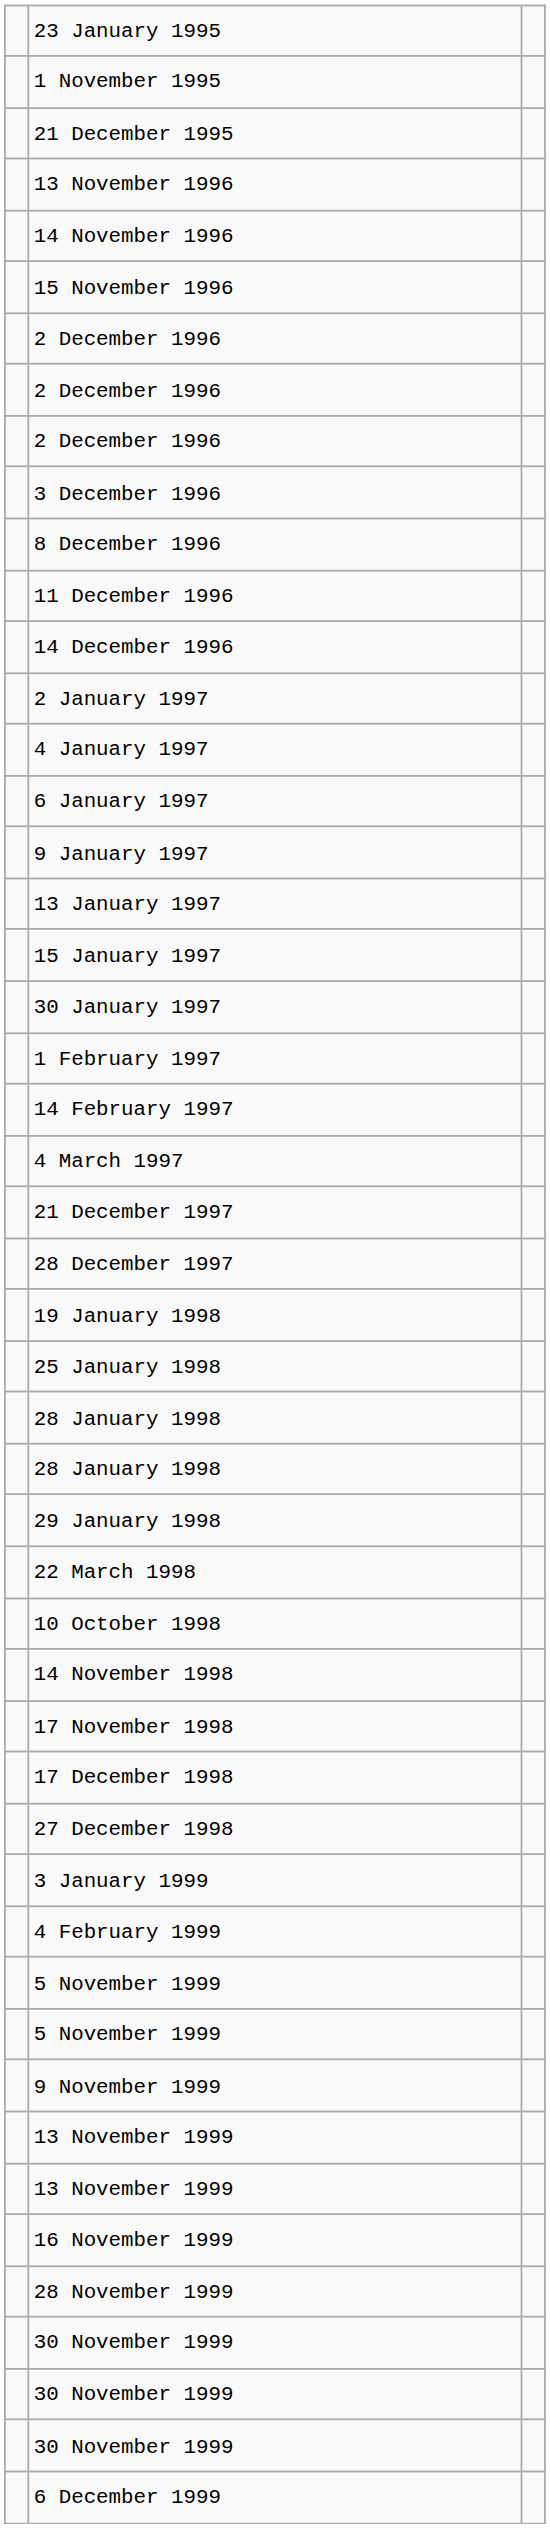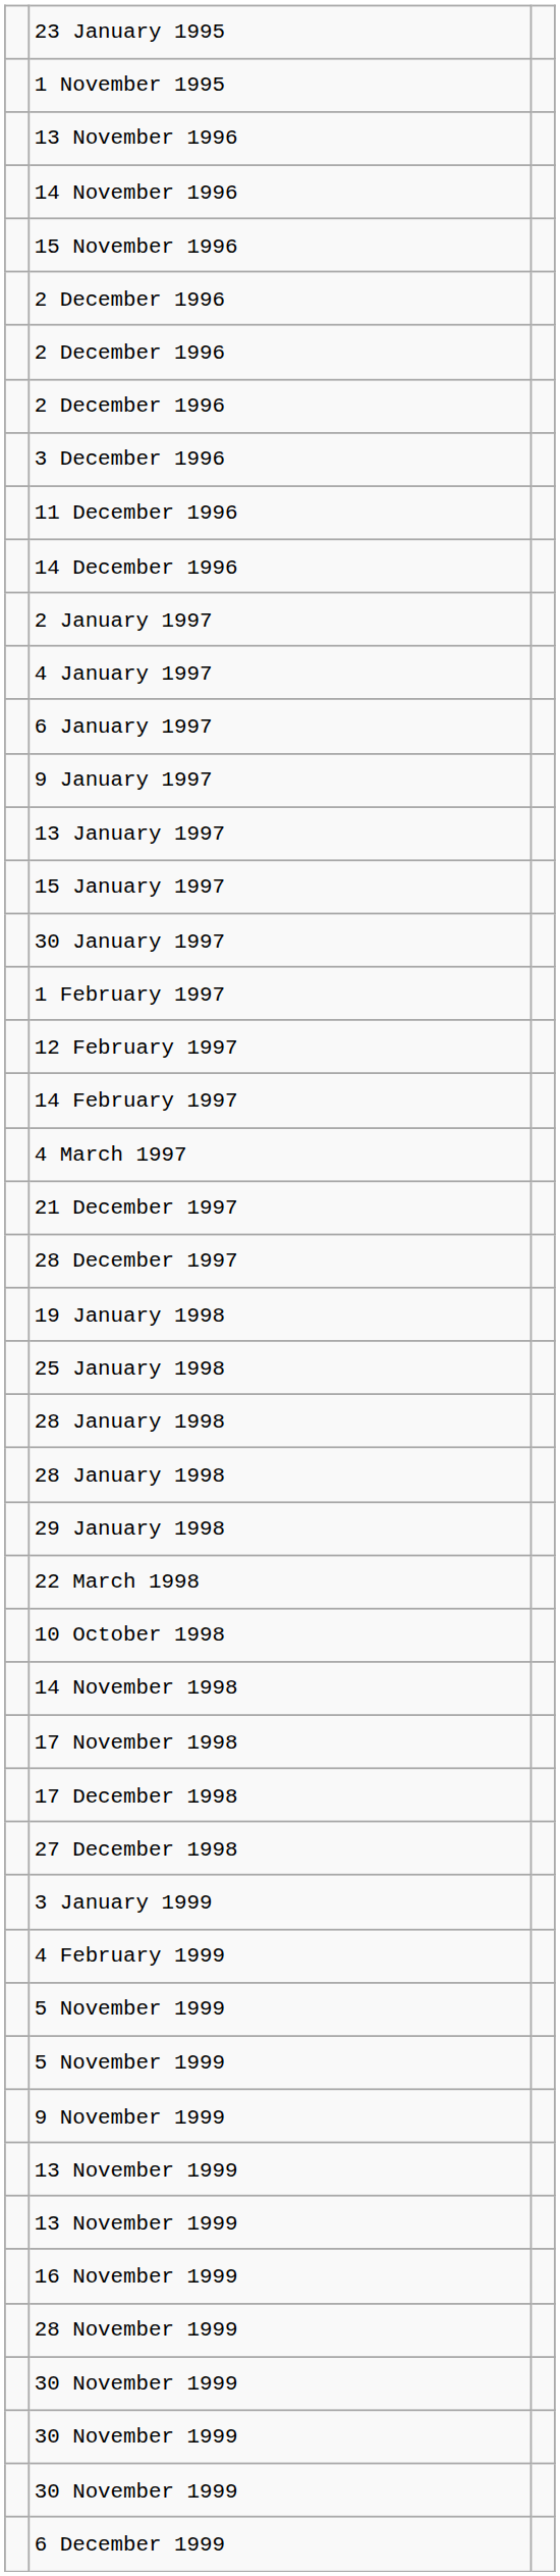 <table class="wikitable" style="font-size: 89%; float: left; width: 26em; margin-right: 1em; height: 1400px">
 <tr>
 <td></td>
 <td>23 January 1995</td>
 <td></td>
 </tr>
 <tr>
 <td></td>
 <td>1 November 1995</td>
-<td></td>
-</tr>
-<tr>
-<td></td>
-<td>21 December 1995</td>
 <td></td>
 </tr>
 <tr>
 <td></td>
 <td>13 November 1996</td>
 <td></td>
 </tr>
 <tr>
 <td></td>
 <td>14 November 1996</td>
 <td></td>
 </tr>
 <tr>
 <td></td>
 <td>15 November 1996</td>
 <td></td>
 </tr>
 <tr>
 <td></td>
 <td>2 December 1996</td>
 <td></td>
 </tr>
 <tr>
 <td></td>
 <td>2 December 1996</td>
 <td></td>
 </tr>
 <tr>
 <td></td>
 <td>2 December 1996</td>
 <td></td>
 </tr>
 <tr>
 <td></td>
 <td>3 December 1996</td>
-<td></td>
-</tr>
-<tr>
-<td></td>
-<td>8 December 1996</td>
 <td></td>
 </tr>
 <tr>
 <td></td>
 <td>11 December 1996</td>
 <td></td>
 </tr>
 <tr>
 <td></td>
 <td>14 December 1996</td>
 <td></td>
 </tr>
 <tr>
 <td></td>
 <td>2 January 1997</td>
 <td></td>
 </tr>
 <tr>
 <td></td>
 <td>4 January 1997</td>
 <td></td>
 </tr>
 <tr>
 <td></td>
 <td>6 January 1997</td>
 <td></td>
 </tr>
 <tr>
 <td></td>
 <td>9 January 1997</td>
 <td></td>
 </tr>
 <tr>
 <td></td>
 <td>13 January 1997</td>
 <td></td>
 </tr>
 <tr>
 <td></td>
 <td>15 January 1997</td>
 <td></td>
 </tr>
 <tr>
 <td></td>
 <td>30 January 1997</td>
 <td></td>
 </tr>
 <tr>
 <td></td>
 <td>1 February 1997</td>
+<td></td>
+</tr>
+<tr>
+<td></td>
+<td>12 February 1997</td>
 <td></td>
 </tr>
 <tr>
 <td></td>
 <td>14 February 1997</td>
 <td></td>
 </tr>
 <tr>
 <td></td>
 <td>4 March 1997</td>
 <td></td>
 </tr>
 <tr>
 <td></td>
 <td>21 December 1997</td>
 <td></td>
 </tr>
 <tr>
 <td></td>
 <td>28 December 1997</td>
 <td></td>
 </tr>
 <tr>
 <td></td>
 <td>19 January 1998</td>
 <td></td>
 </tr>
 <tr>
 <td></td>
 <td>25 January 1998</td>
 <td></td>
 </tr>
 <tr>
 <td></td>
 <td>28 January 1998</td>
 <td></td>
 </tr>
 <tr>
 <td></td>
 <td>28 January 1998</td>
 <td></td>
 </tr>
 <tr>
 <td></td>
 <td>29 January 1998</td>
 <td></td>
 </tr>
 <tr>
 <td></td>
 <td>22 March 1998</td>
 <td></td>
 </tr>
 <tr>
 <td></td>
 <td>10 October 1998</td>
 <td></td>
 </tr>
 <tr>
 <td></td>
 <td>14 November 1998</td>
 <td></td>
 </tr>
 <tr>
 <td></td>
 <td>17 November 1998</td>
 <td></td>
 </tr>
 <tr>
 <td></td>
 <td>17 December 1998</td>
 <td></td>
 </tr>
 <tr>
 <td></td>
 <td>27 December 1998</td>
 <td></td>
 </tr>
 <tr>
 <td></td>
 <td>3 January 1999</td>
 <td></td>
 </tr>
 <tr>
 <td></td>
 <td>4 February 1999</td>
 <td></td>
 </tr>
 <tr>
 <td></td>
 <td>5 November 1999</td>
 <td></td>
 </tr>
 <tr>
 <td></td>
 <td>5 November 1999</td>
 <td></td>
 </tr>
 <tr>
 <td></td>
 <td>9 November 1999</td>
 <td></td>
 </tr>
 <tr>
 <td></td>
 <td>13 November 1999</td>
 <td></td>
 </tr>
 <tr>
 <td></td>
 <td>13 November 1999</td>
 <td></td>
 </tr>
 <tr>
 <td></td>
 <td>16 November 1999</td>
 <td></td>
 </tr>
 <tr>
 <td></td>
 <td>28 November 1999</td>
 <td></td>
 </tr>
 <tr>
 <td></td>
 <td>30 November 1999</td>
 <td></td>
 </tr>
 <tr>
 <td></td>
 <td>30 November 1999</td>
 <td></td>
 </tr>
 <tr>
 <td></td>
 <td>30 November 1999</td>
 <td></td>
 </tr>
 <tr>
 <td></td>
 <td>6 December 1999</td>
 <td></td>
 </tr>
 </table>
